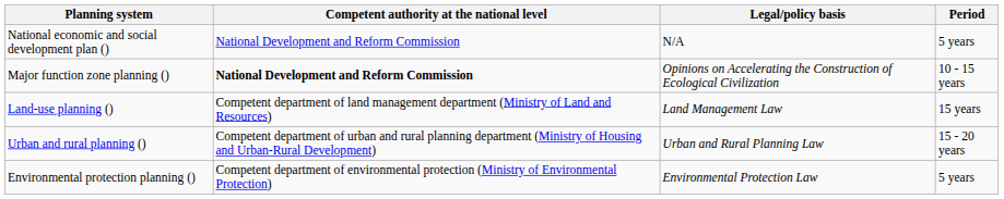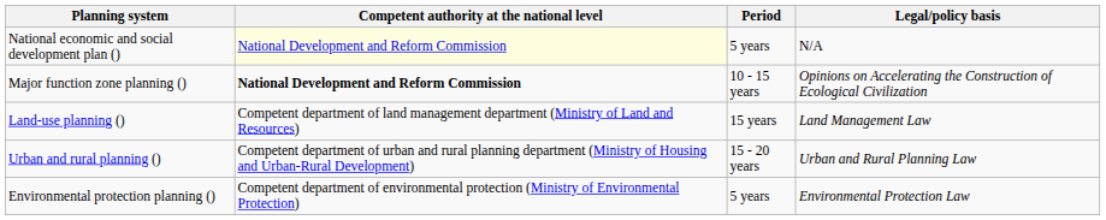 <table class="wikitable" style="margin: auto">
 <tr>
 <th>Planning system</th>
 <th>Competent authority at the national level</th>
+<th>Period</th>
 <th>Legal/policy basis</th>
-<th>Period</th>
 </tr>
 <tr>
 <td>National economic and social development plan ()</td>
-<td><a href='#'>National Development and Reform Commission</a></td>
+<td style="background: lightyellow;"><a href='#'>National Development and Reform Commission</a></td>
+<td>5 years</td>
 <td>N/A</td>
-<td>5 years</td>
 </tr>
 <tr>
 <td>Major function zone planning ()</td>
 <td><strong>National Development and Reform Commission</strong></td>
+<td>10 - 15 years</td>
 <td><em>Opinions on Accelerating the Construction of Ecological Civilization</em></td>
-<td>10 - 15 years</td>
 </tr>
 <tr>
 <td><a href='#'>Land-use planning</a> ()</td>
 <td>Competent department of land management department (<a href='#'>Ministry of Land and Resources</a>)</td>
+<td>15 years</td>
 <td><em>Land Management Law</em></td>
-<td>15 years</td>
 </tr>
 <tr>
 <td><a href='#'>Urban and rural planning</a> ()</td>
 <td>Competent department of urban and rural planning department (<a href='#'>Ministry of Housing and Urban-Rural Development</a>)</td>
+<td>15 - 20 years</td>
 <td><em>Urban and Rural Planning Law</em></td>
-<td>15 - 20 years</td>
 </tr>
 <tr>
 <td>Environmental protection planning ()</td>
 <td>Competent department of environmental protection (<a href='#'>Ministry of Environmental Protection</a>)</td>
+<td>5 years</td>
 <td><em>Environmental Protection Law</em></td>
-<td>5 years</td>
 </tr>
 </table>
